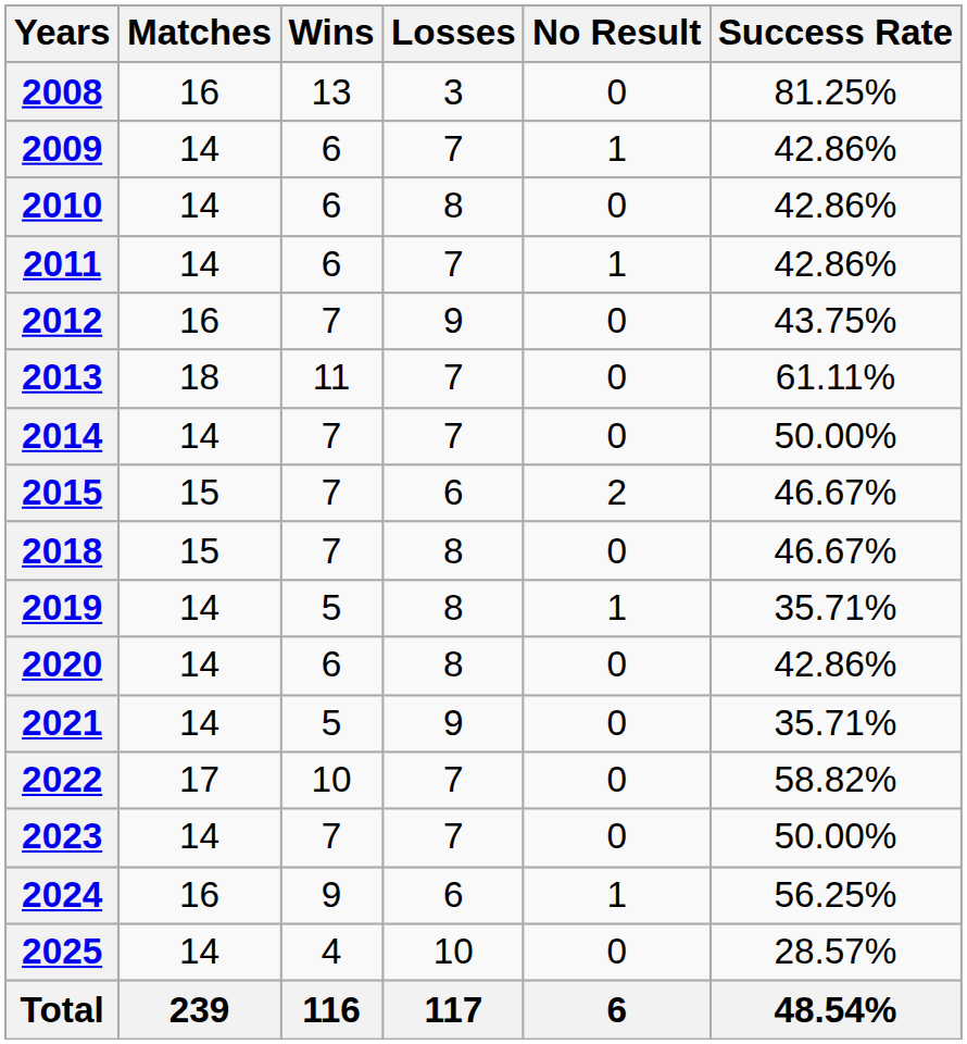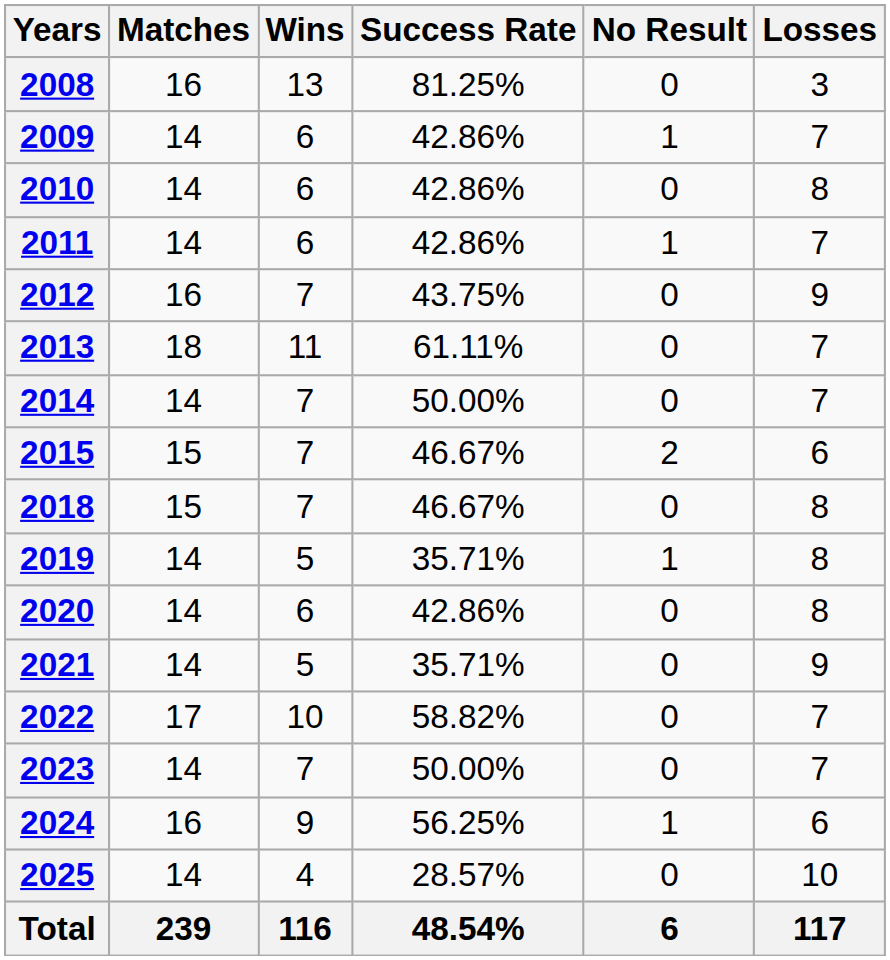 <table class="wikitable sortable" style="text-align: center;">
 <tr>
 <th>Years</th>
 <th>Matches</th>
 <th>Wins</th>
+<th>Success Rate</th>
+<th>No Result</th>
 <th>Losses</th>
-<th>No Result</th>
-<th>Success Rate</th>
 </tr>
 <tr>
 <th><a href='#'>2008</a></th>
 <td>16</td>
 <td>13</td>
+<td>81.25%</td>
+<td>0</td>
 <td>3</td>
-<td>0</td>
-<td>81.25%</td>
 </tr>
 <tr>
 <th><a href='#'>2009</a></th>
 <td>14</td>
 <td>6</td>
+<td>42.86%</td>
+<td>1</td>
 <td>7</td>
-<td>1</td>
-<td>42.86%</td>
 </tr>
 <tr>
 <th><a href='#'>2010</a></th>
 <td>14</td>
 <td>6</td>
+<td>42.86%</td>
+<td>0</td>
 <td>8</td>
-<td>0</td>
-<td>42.86%</td>
 </tr>
 <tr>
 <th><a href='#'>2011</a></th>
 <td>14</td>
 <td>6</td>
+<td>42.86%</td>
+<td>1</td>
 <td>7</td>
-<td>1</td>
-<td>42.86%</td>
 </tr>
 <tr>
 <th><a href='#'>2012</a></th>
 <td>16</td>
 <td>7</td>
+<td>43.75%</td>
+<td>0</td>
 <td>9</td>
-<td>0</td>
-<td>43.75%</td>
 </tr>
 <tr>
 <th><a href='#'>2013</a></th>
 <td>18</td>
 <td>11</td>
+<td>61.11%</td>
+<td>0</td>
 <td>7</td>
-<td>0</td>
-<td>61.11%</td>
 </tr>
 <tr>
 <th><a href='#'>2014</a></th>
 <td>14</td>
 <td>7</td>
+<td>50.00%</td>
+<td>0</td>
 <td>7</td>
-<td>0</td>
-<td>50.00%</td>
 </tr>
 <tr>
 <th><a href='#'>2015</a></th>
 <td>15</td>
 <td>7</td>
+<td>46.67%</td>
+<td>2</td>
 <td>6</td>
-<td>2</td>
-<td>46.67%</td>
 </tr>
 <tr>
 <th><a href='#'>2018</a></th>
 <td>15</td>
 <td>7</td>
+<td>46.67%</td>
+<td>0</td>
 <td>8</td>
-<td>0</td>
-<td>46.67%</td>
 </tr>
 <tr>
 <th><a href='#'>2019</a></th>
 <td>14</td>
 <td>5</td>
+<td>35.71%</td>
+<td>1</td>
 <td>8</td>
-<td>1</td>
-<td>35.71%</td>
 </tr>
 <tr>
 <th><a href='#'>2020</a></th>
 <td>14</td>
 <td>6</td>
+<td>42.86%</td>
+<td>0</td>
 <td>8</td>
-<td>0</td>
-<td>42.86%</td>
 </tr>
 <tr>
 <th><a href='#'>2021</a></th>
 <td>14</td>
 <td>5</td>
+<td>35.71%</td>
+<td>0</td>
 <td>9</td>
-<td>0</td>
-<td>35.71%</td>
 </tr>
 <tr>
 <th><a href='#'>2022</a></th>
 <td>17</td>
 <td>10</td>
+<td>58.82%</td>
+<td>0</td>
 <td>7</td>
-<td>0</td>
-<td>58.82%</td>
 </tr>
 <tr>
 <th><a href='#'>2023</a></th>
 <td>14</td>
 <td>7</td>
+<td>50.00%</td>
+<td>0</td>
 <td>7</td>
-<td>0</td>
-<td>50.00%</td>
 </tr>
 <tr>
 <th><a href='#'>2024</a></th>
 <td>16</td>
 <td>9</td>
+<td>56.25%</td>
+<td>1</td>
 <td>6</td>
-<td>1</td>
-<td>56.25%</td>
 </tr>
 <tr>
 <th><a href='#'>2025</a></th>
 <td>14</td>
 <td>4</td>
+<td>28.57%</td>
+<td>0</td>
 <td>10</td>
-<td>0</td>
-<td>28.57%</td>
 </tr>
 <tr>
 <th>Total</th>
 <th><strong>239</strong></th>
 <th><strong>116</strong></th>
+<th><strong>48.54%</strong></th>
+<th><strong>6</strong></th>
 <th><strong>117</strong></th>
-<th><strong>6</strong></th>
-<th><strong>48.54%</strong></th>
 </tr>
 </table>
